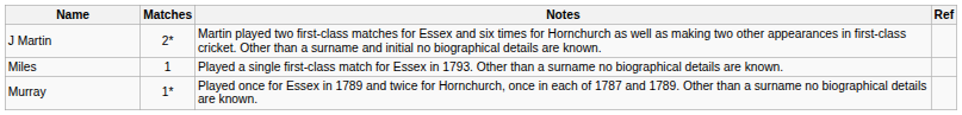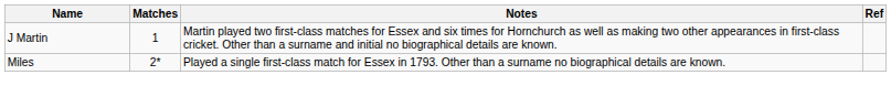 <table class="wikitable">
 <tr>
 <th style="width:170px">Name</th>
 <th>Matches</th>
 <th>Notes</th>
 <th>Ref</th>
 </tr>
 <tr>
 <td>J Martin</td>
-<td align=center>2*</td>
+<td align=center>1</td>
 <td>Martin played two first-class matches for Essex and six times for Hornchurch as well as making two other appearances in first-class cricket. Other than a surname and initial no biographical details are known.</td>
 <td></td>
 </tr>
 <tr>
 <td>Miles</td>
-<td align=center>1</td>
+<td align=center>2*</td>
 <td>Played a single first-class match for Essex in 1793. Other than a surname no biographical details are known.</td>
 <td></td>
 </tr>
-<tr>
-<td>Murray</td>
-<td align=center>1*</td>
-<td>Played once for Essex in 1789 and twice for Hornchurch, once in each of 1787 and 1789. Other than a surname no biographical details are known.</td>
-<td></td>
-</tr>
 </table>
